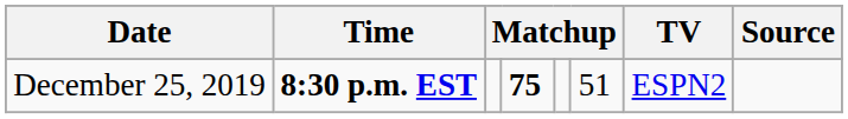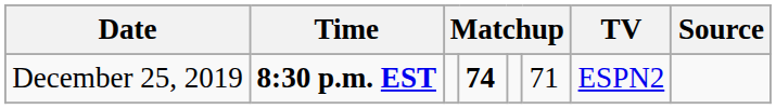 <table class="wikitable" style="font-size:90%">
 <tr>
 <th>Date</th>
 <th>Time</th>
 <th colspan=4>Matchup</th>
 <th>TV</th>
 <th>Source</th>
 </tr>
 <tr>
 <td>December 25, 2019</td>
 <td><strong>8:30 p.m. <a href='#'>EST</a></strong></td>
 <td style=></td>
-<td><strong>75</strong></td>
+<td><strong>74</strong></td>
 <td style=></td>
-<td>51</td>
+<td>71</td>
 <td><a href='#'>ESPN2</a></td>
 <td></td>
 </tr>
 </table>
